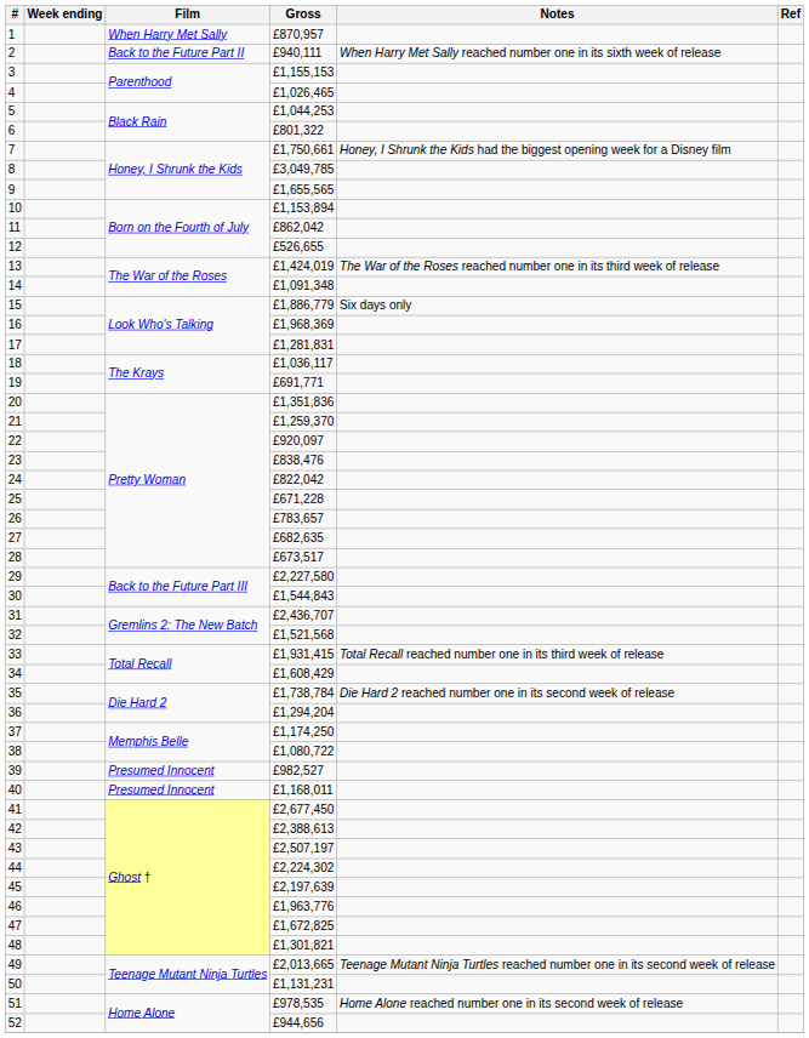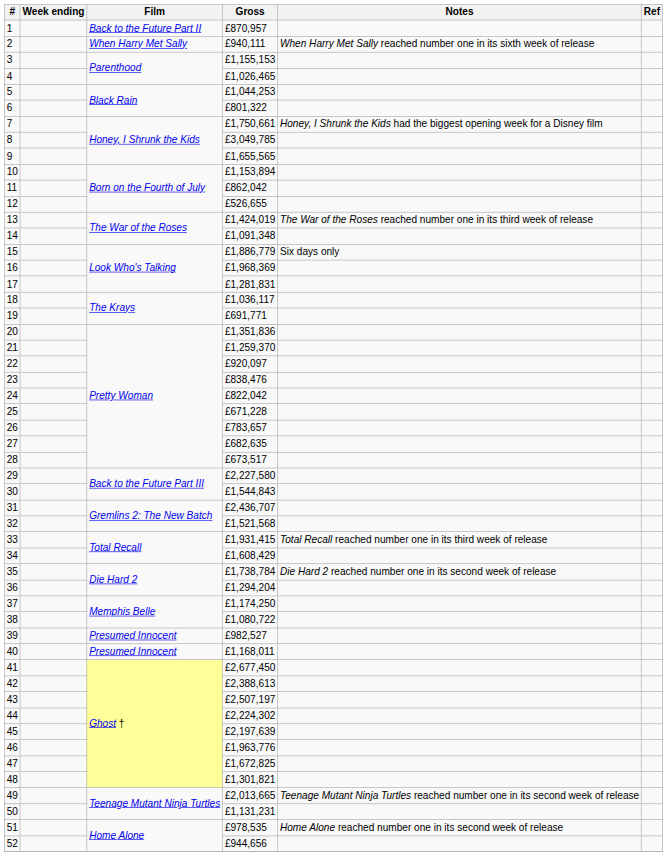 <table class="wikitable sortable">
 <tr>
 <th abbr="Week">#</th>
 <th abbr="Date">Week ending</th>
 <th>Film</th>
 <th>Gross</th>
 <th>Notes</th>
 <th>Ref</th>
 </tr>
 <tr>
 <td>1</td>
 <td></td>
-<td><em><a href='#'>When Harry Met Sally</a></em></td>
+<td><em><a href='#'>Back to the Future Part II</a></em></td>
 <td>£870,957</td>
 <td></td>
 <td></td>
 </tr>
 <tr>
 <td>2</td>
 <td></td>
-<td><em><a href='#'>Back to the Future Part II</a></em></td>
+<td><em><a href='#'>When Harry Met Sally</a></em></td>
 <td>£940,111</td>
 <td><em>When Harry Met Sally</em> reached number one in its sixth week of release</td>
 <td></td>
 </tr>
 <tr>
 <td>3</td>
 <td></td>
 <td rowspan="2"><em><a href='#'>Parenthood</a></em></td>
 <td>£1,155,153</td>
 <td></td>
 <td></td>
 </tr>
 <tr>
 <td>4</td>
 <td></td>
 <td>£1,026,465</td>
 <td></td>
 <td></td>
 </tr>
 <tr>
 <td>5</td>
 <td></td>
 <td rowspan="2"><em><a href='#'>Black Rain</a></em></td>
 <td>£1,044,253</td>
 <td></td>
 <td></td>
 </tr>
 <tr>
 <td>6</td>
 <td></td>
 <td>£801,322</td>
 <td></td>
 <td></td>
 </tr>
 <tr>
 <td>7</td>
 <td></td>
 <td rowspan="3"><em><a href='#'>Honey, I Shrunk the Kids</a></em></td>
 <td>£1,750,661</td>
 <td><em>Honey, I Shrunk the Kids</em> had the biggest opening week for a Disney  film</td>
 <td></td>
 </tr>
 <tr>
 <td>8</td>
 <td></td>
 <td>£3,049,785</td>
 <td></td>
 <td></td>
 </tr>
 <tr>
 <td>9</td>
 <td></td>
 <td>£1,655,565</td>
 <td></td>
 <td></td>
 </tr>
 <tr>
 <td>10</td>
 <td></td>
 <td rowspan="3"><em><a href='#'>Born on the Fourth of July</a></em></td>
 <td>£1,153,894</td>
 <td></td>
 <td></td>
 </tr>
 <tr>
 <td>11</td>
 <td></td>
 <td>£862,042</td>
 <td></td>
 <td></td>
 </tr>
 <tr>
 <td>12</td>
 <td></td>
 <td>£526,655</td>
 <td></td>
 <td></td>
 </tr>
 <tr>
 <td>13</td>
 <td></td>
 <td rowspan="2"><em><a href='#'>The War of the Roses</a></em></td>
 <td>£1,424,019</td>
 <td><em>The War of the Roses</em> reached number one in its third week of release</td>
 <td></td>
 </tr>
 <tr>
 <td>14</td>
 <td></td>
 <td>£1,091,348</td>
 <td></td>
 <td></td>
 </tr>
 <tr>
 <td>15</td>
 <td></td>
 <td rowspan="3"><em><a href='#'>Look Who's Talking</a></em></td>
 <td>£1,886,779</td>
 <td>Six days only</td>
 <td></td>
 </tr>
 <tr>
 <td>16</td>
 <td></td>
 <td>£1,968,369</td>
 <td></td>
 <td></td>
 </tr>
 <tr>
 <td>17</td>
 <td></td>
 <td>£1,281,831</td>
 <td></td>
 <td></td>
 </tr>
 <tr>
 <td>18</td>
 <td></td>
 <td rowspan="2"><em><a href='#'>The Krays</a></em></td>
 <td>£1,036,117</td>
 <td></td>
 <td></td>
 </tr>
 <tr>
 <td>19</td>
 <td></td>
 <td>£691,771</td>
 <td></td>
 <td></td>
 </tr>
 <tr>
 <td>20</td>
 <td></td>
 <td rowspan="9"><em><a href='#'>Pretty Woman</a></em></td>
 <td>£1,351,836</td>
 <td></td>
 <td></td>
 </tr>
 <tr>
 <td>21</td>
 <td></td>
 <td>£1,259,370</td>
 <td></td>
 <td></td>
 </tr>
 <tr>
 <td>22</td>
 <td></td>
 <td>£920,097</td>
 <td></td>
 <td></td>
 </tr>
 <tr>
 <td>23</td>
 <td></td>
 <td>£838,476</td>
 <td></td>
 <td></td>
 </tr>
 <tr>
 <td>24</td>
 <td></td>
 <td>£822,042</td>
 <td></td>
 <td></td>
 </tr>
 <tr>
 <td>25</td>
 <td></td>
 <td>£671,228</td>
 <td></td>
 <td></td>
 </tr>
 <tr>
 <td>26</td>
 <td></td>
 <td>£783,657</td>
 <td></td>
 <td></td>
 </tr>
 <tr>
 <td>27</td>
 <td></td>
 <td>£682,635</td>
 <td></td>
 <td></td>
 </tr>
 <tr>
 <td>28</td>
 <td></td>
 <td>£673,517</td>
 <td></td>
 <td></td>
 </tr>
 <tr>
 <td>29</td>
 <td></td>
 <td rowspan="2"><em><a href='#'>Back to the Future Part III</a></em></td>
 <td>£2,227,580</td>
 <td></td>
 <td></td>
 </tr>
 <tr>
 <td>30</td>
 <td></td>
 <td>£1,544,843</td>
 <td></td>
 <td></td>
 </tr>
 <tr>
 <td>31</td>
 <td></td>
 <td rowspan="2"><em><a href='#'>Gremlins 2: The New Batch</a></em></td>
 <td>£2,436,707</td>
 <td></td>
 <td></td>
 </tr>
 <tr>
 <td>32</td>
 <td></td>
 <td>£1,521,568</td>
 <td></td>
 <td></td>
 </tr>
 <tr>
 <td>33</td>
 <td></td>
 <td rowspan="2"><em><a href='#'>Total Recall</a></em></td>
 <td>£1,931,415</td>
 <td><em>Total Recall</em> reached number one in its third week of release</td>
 <td></td>
 </tr>
 <tr>
 <td>34</td>
 <td></td>
 <td>£1,608,429</td>
 <td></td>
 <td></td>
 </tr>
 <tr>
 <td>35</td>
 <td></td>
 <td rowspan="2"><em><a href='#'>Die Hard 2</a></em></td>
 <td>£1,738,784</td>
 <td><em>Die Hard 2</em> reached number one in its second week of release</td>
 <td></td>
 </tr>
 <tr>
 <td>36</td>
 <td></td>
 <td>£1,294,204</td>
 <td></td>
 <td></td>
 </tr>
 <tr>
 <td>37</td>
 <td></td>
 <td rowspan="2"><em><a href='#'>Memphis Belle</a></em></td>
 <td>£1,174,250</td>
 <td></td>
 <td></td>
 </tr>
 <tr>
 <td>38</td>
 <td></td>
 <td>£1,080,722</td>
 <td></td>
 <td></td>
 </tr>
 <tr>
 <td>39</td>
 <td></td>
 <td><em><a href='#'>Presumed Innocent</a></em></td>
 <td>£982,527</td>
 <td></td>
 <td></td>
 </tr>
 <tr>
 <td>40</td>
 <td></td>
 <td><em><a href='#'>Presumed Innocent</a></em></td>
 <td>£1,168,011</td>
 <td></td>
 <td></td>
 </tr>
 <tr>
 <td>41</td>
 <td></td>
 <td rowspan="8" style="background-color:#FFFF99"><em><a href='#'>Ghost</a></em> †</td>
 <td>£2,677,450</td>
 <td></td>
 <td></td>
 </tr>
 <tr>
 <td>42</td>
 <td></td>
 <td>£2,388,613</td>
 <td></td>
 <td></td>
 </tr>
 <tr>
 <td>43</td>
 <td></td>
 <td>£2,507,197</td>
 <td></td>
 <td></td>
 </tr>
 <tr>
 <td>44</td>
 <td></td>
 <td>£2,224,302</td>
 <td></td>
 <td></td>
 </tr>
 <tr>
 <td>45</td>
 <td></td>
 <td>£2,197,639</td>
 <td></td>
 <td></td>
 </tr>
 <tr>
 <td>46</td>
 <td></td>
 <td>£1,963,776</td>
 <td></td>
 <td></td>
 </tr>
 <tr>
 <td>47</td>
 <td></td>
 <td>£1,672,825</td>
 <td></td>
 <td></td>
 </tr>
 <tr>
 <td>48</td>
 <td></td>
 <td>£1,301,821</td>
 <td></td>
 <td></td>
 </tr>
 <tr>
 <td>49</td>
 <td></td>
 <td rowspan="2"><em><a href='#'>Teenage Mutant Ninja Turtles</a></em></td>
 <td>£2,013,665</td>
 <td><em>Teenage Mutant Ninja Turtles</em> reached number one in its second week of release</td>
 <td></td>
 </tr>
 <tr>
 <td>50</td>
 <td></td>
 <td>£1,131,231</td>
 <td></td>
 <td></td>
 </tr>
 <tr>
 <td>51</td>
 <td></td>
 <td rowspan="2"><em><a href='#'>Home Alone</a></em></td>
 <td>£978,535</td>
 <td><em>Home Alone</em> reached number one in its second week of release</td>
 <td></td>
 </tr>
 <tr>
 <td>52</td>
 <td></td>
 <td>£944,656</td>
 <td></td>
 <td></td>
 </tr>
 <tr>
 </tr>
 </table>
